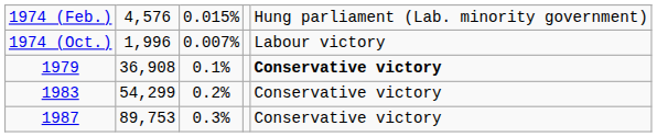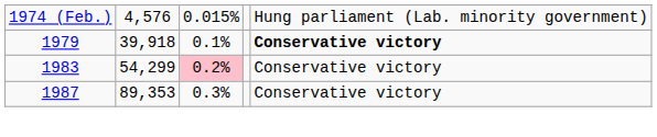 <table class="sortable wikitable">
 <tr>
 <td align=center><a href='#'>1974 (Feb.)</a></td>
 <td align=center>4,576</td>
 <td align=center>0.015%</td>
 <td align=center></td>
 <td align=left>Hung parliament (Lab. minority government)</td>
 </tr>
 <tr>
-<td align=center><a href='#'>1974 (Oct.)</a></td>
-<td align=center>1,996</td>
-<td align=center>0.007%</td>
-<td align=center></td>
-<td align=left>Labour victory</td>
-</tr>
-<tr>
 <td align=center><a href='#'>1979</a></td>
-<td align=center>36,908</td>
+<td align=center>39,918</td>
 <td align=center>0.1%</td>
 <td align=center></td>
 <td align=left><strong>Conservative victory</strong></td>
 </tr>
 <tr>
 <td align=center><a href='#'>1983</a></td>
 <td align=center>54,299</td>
-<td align=center>0.2%</td>
+<td align=center style="background: pink;">0.2%</td>
 <td align=center></td>
 <td align=left>Conservative victory</td>
 </tr>
 <tr>
 <td align=center><a href='#'>1987</a></td>
-<td align=center>89,753</td>
+<td align=center>89,353</td>
 <td align=center>0.3%</td>
 <td align=center></td>
 <td align=left>Conservative victory</td>
 </tr>
 </table>
